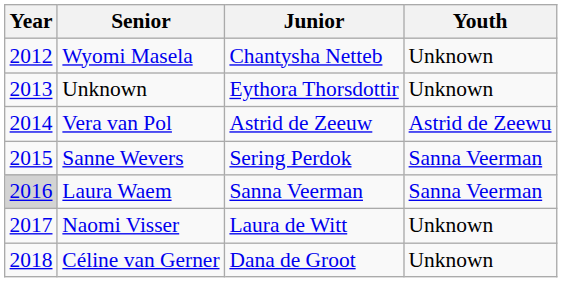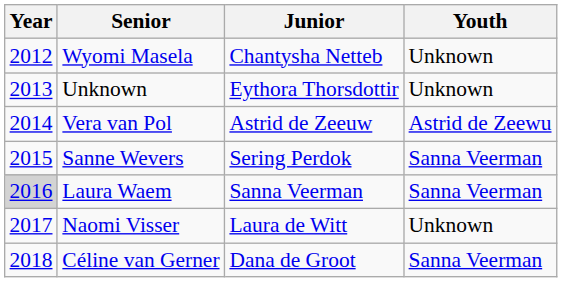 <table class="wikitable">
 <tr>
 <th>Year</th>
 <th>Senior</th>
 <th>Junior</th>
 <th>Youth</th>
 </tr>
 <tr>
 <td><a href='#'>2012</a></td>
 <td><a href='#'>Wyomi Masela</a></td>
 <td><a href='#'>Chantysha Netteb</a></td>
 <td>Unknown</td>
 </tr>
 <tr>
 <td><a href='#'>2013</a></td>
 <td>Unknown</td>
 <td><a href='#'>Eythora Thorsdottir</a></td>
 <td>Unknown</td>
 </tr>
 <tr>
 <td><a href='#'>2014</a></td>
 <td><a href='#'>Vera van Pol</a></td>
 <td><a href='#'>Astrid de Zeeuw</a></td>
 <td><a href='#'>Astrid de Zeewu</a></td>
 </tr>
 <tr>
 <td><a href='#'>2015</a></td>
 <td><a href='#'>Sanne Wevers</a></td>
 <td><a href='#'>Sering Perdok</a></td>
 <td><a href='#'>Sanna Veerman</a></td>
 </tr>
 <tr>
 <td style="background: lightgrey;"><a href='#'>2016</a></td>
 <td><a href='#'>Laura Waem</a></td>
 <td><a href='#'>Sanna Veerman</a></td>
 <td><a href='#'>Sanna Veerman</a></td>
 </tr>
 <tr>
 <td><a href='#'>2017</a></td>
 <td><a href='#'>Naomi Visser</a></td>
 <td><a href='#'>Laura de Witt</a></td>
 <td>Unknown</td>
 </tr>
 <tr>
 <td><a href='#'>2018</a></td>
 <td><a href='#'>Céline van Gerner</a></td>
 <td><a href='#'>Dana de Groot</a></td>
-<td>Unknown</td>
+<td><a href='#'>Sanna Veerman</a></td>
 </tr>
 </table>
